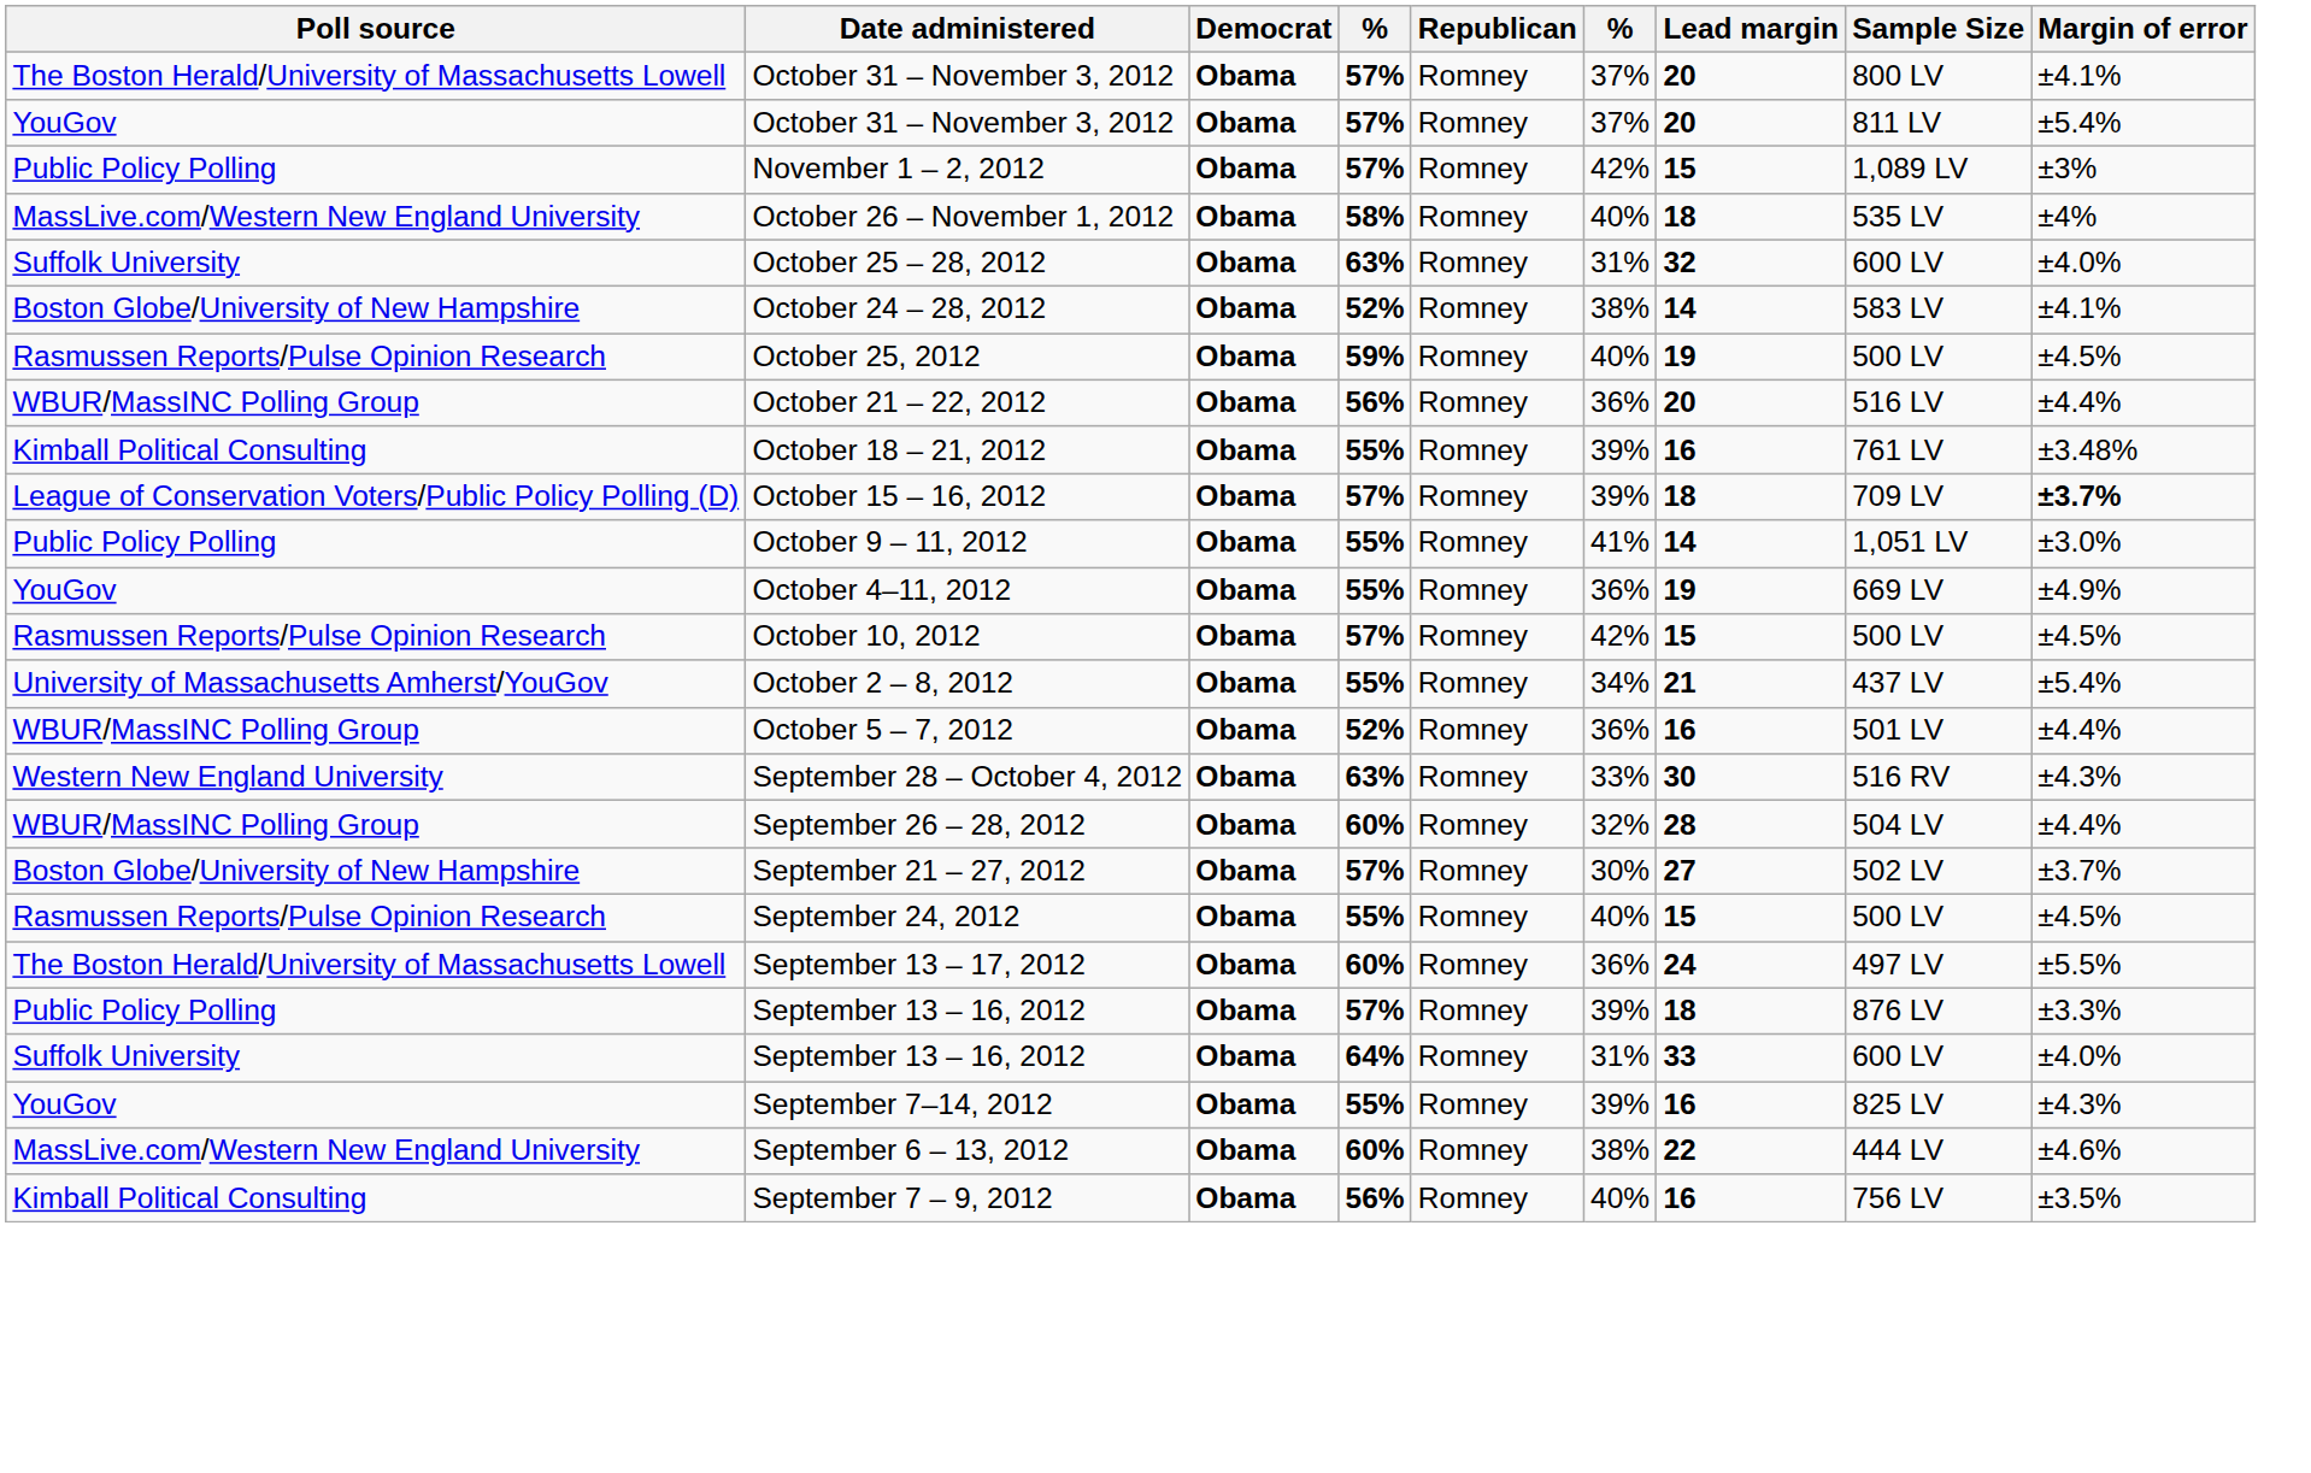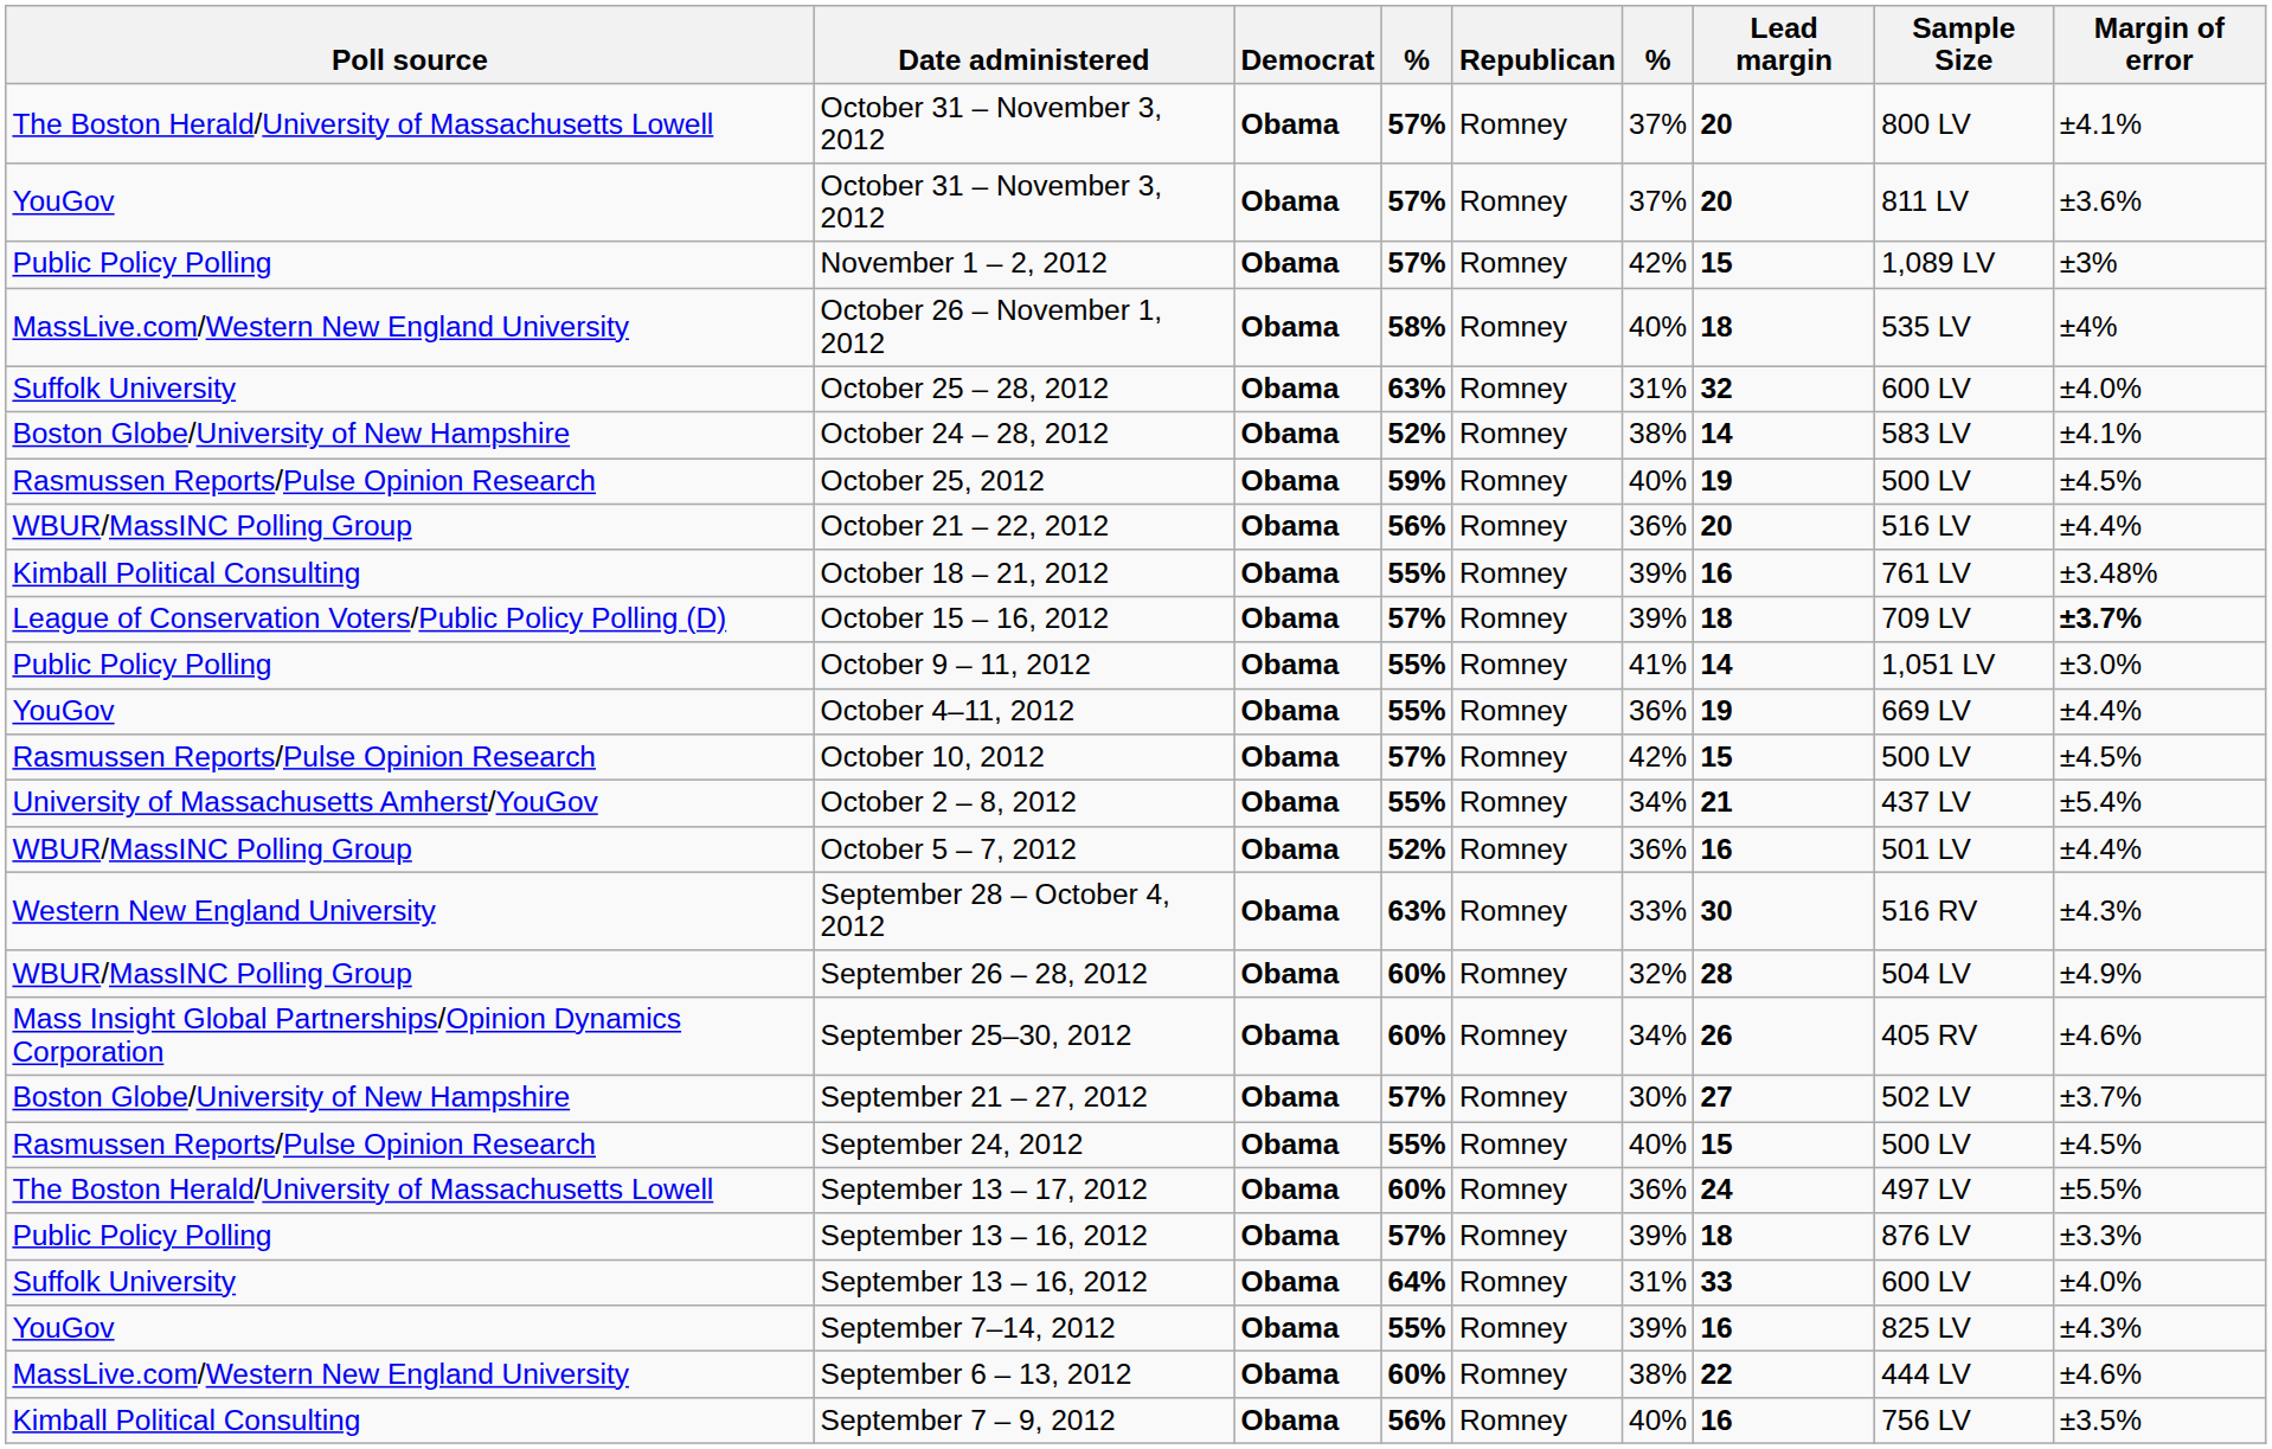 <table class="wikitable">
 <tr valign=bottom>
 <th>Poll source</th>
 <th>Date administered</th>
 <th>Democrat</th>
 <th>%</th>
 <th>Republican</th>
 <th>%</th>
 <th>Lead margin</th>
 <th>Sample Size</th>
 <th>Margin of error</th>
 </tr>
 <tr>
 <td><a href='#'>The Boston Herald</a>/<a href='#'>University of Massachusetts Lowell</a></td>
 <td>October 31 – November 3, 2012</td>
 <td><strong>Obama</strong></td>
 <td><strong>57%</strong></td>
 <td>Romney</td>
 <td>37%</td>
 <td><strong>20</strong></td>
 <td>800 LV</td>
 <td>±4.1%</td>
 </tr>
 <tr>
 <td><a href='#'>YouGov</a></td>
 <td>October 31 – November 3, 2012</td>
 <td><strong>Obama</strong></td>
 <td><strong>57%</strong></td>
 <td>Romney</td>
 <td>37%</td>
 <td><strong>20</strong></td>
 <td>811 LV</td>
-<td>±5.4%</td>
+<td>±3.6%</td>
 </tr>
 <tr>
 <td><a href='#'>Public Policy Polling</a></td>
 <td>November 1 – 2, 2012</td>
 <td><strong>Obama</strong></td>
 <td><strong>57%</strong></td>
 <td>Romney</td>
 <td>42%</td>
 <td><strong>15</strong></td>
 <td>1,089 LV</td>
 <td>±3%</td>
 </tr>
 <tr>
 <td><a href='#'>MassLive.com</a>/<a href='#'>Western New England University</a></td>
 <td>October 26 – November 1, 2012</td>
 <td><strong>Obama</strong></td>
 <td><strong>58%</strong></td>
 <td>Romney</td>
 <td>40%</td>
 <td><strong>18</strong></td>
 <td>535 LV</td>
 <td>±4%</td>
 </tr>
 <tr>
 <td><a href='#'>Suffolk University</a></td>
 <td>October 25 – 28, 2012</td>
 <td><strong>Obama</strong></td>
 <td><strong>63%</strong></td>
 <td>Romney</td>
 <td>31%</td>
 <td><strong>32</strong></td>
 <td>600 LV</td>
 <td>±4.0%</td>
 </tr>
 <tr>
 <td><a href='#'>Boston Globe</a>/<a href='#'>University of New Hampshire</a></td>
 <td>October 24 – 28, 2012</td>
 <td><strong>Obama</strong></td>
 <td><strong>52%</strong></td>
 <td>Romney</td>
 <td>38%</td>
 <td><strong>14</strong></td>
 <td>583 LV</td>
 <td>±4.1%</td>
 </tr>
 <tr>
 <td><a href='#'>Rasmussen Reports</a>/<a href='#'>Pulse Opinion Research</a></td>
 <td>October 25, 2012</td>
 <td><strong>Obama</strong></td>
 <td><strong>59%</strong></td>
 <td>Romney</td>
 <td>40%</td>
 <td><strong>19</strong></td>
 <td>500 LV</td>
 <td>±4.5%</td>
 </tr>
 <tr>
 <td><a href='#'>WBUR</a>/<a href='#'>MassINC Polling Group</a></td>
 <td>October 21 – 22, 2012</td>
 <td><strong>Obama</strong></td>
 <td><strong>56%</strong></td>
 <td>Romney</td>
 <td>36%</td>
 <td><strong>20</strong></td>
 <td>516 LV</td>
 <td>±4.4%</td>
 </tr>
 <tr>
 <td><a href='#'>Kimball Political Consulting</a></td>
 <td>October 18 – 21, 2012</td>
 <td><strong>Obama</strong></td>
 <td><strong>55%</strong></td>
 <td>Romney</td>
 <td>39%</td>
 <td><strong>16</strong></td>
 <td>761 LV</td>
 <td>±3.48%</td>
 </tr>
 <tr>
 <td><a href='#'>League of Conservation Voters</a>/<a href='#'>Public Policy Polling (D)</a></td>
 <td>October 15 – 16, 2012</td>
 <td><strong>Obama</strong></td>
 <td><strong>57%</strong></td>
 <td>Romney</td>
 <td>39%</td>
 <td><strong>18</strong></td>
 <td>709 LV</td>
 <td><strong>±3.7%</strong></td>
 </tr>
 <tr>
 <td><a href='#'>Public Policy Polling</a></td>
 <td>October 9 – 11, 2012</td>
 <td><strong>Obama</strong></td>
 <td><strong>55%</strong></td>
 <td>Romney</td>
 <td>41%</td>
 <td><strong>14</strong></td>
 <td>1,051 LV</td>
 <td>±3.0%</td>
 </tr>
 <tr>
 <td><a href='#'>YouGov</a></td>
 <td>October 4–11, 2012</td>
 <td><strong>Obama</strong></td>
 <td><strong>55%</strong></td>
 <td>Romney</td>
 <td>36%</td>
 <td><strong>19</strong></td>
 <td>669 LV</td>
-<td>±4.9%</td>
+<td>±4.4%</td>
 </tr>
 <tr>
 <td><a href='#'>Rasmussen Reports</a>/<a href='#'>Pulse Opinion Research</a></td>
 <td>October 10, 2012</td>
 <td><strong>Obama</strong></td>
 <td><strong>57%</strong></td>
 <td>Romney</td>
 <td>42%</td>
 <td><strong>15</strong></td>
 <td>500 LV</td>
 <td>±4.5%</td>
 </tr>
 <tr>
 <td><a href='#'>University of Massachusetts Amherst</a>/<a href='#'>YouGov</a></td>
 <td>October 2 – 8, 2012</td>
 <td><strong>Obama</strong></td>
 <td><strong>55%</strong></td>
 <td>Romney</td>
 <td>34%</td>
 <td><strong>21</strong></td>
 <td>437 LV</td>
 <td>±5.4%</td>
 </tr>
 <tr>
 <td><a href='#'>WBUR</a>/<a href='#'>MassINC Polling Group</a></td>
 <td>October 5 – 7, 2012</td>
 <td><strong>Obama</strong></td>
 <td><strong>52%</strong></td>
 <td>Romney</td>
 <td>36%</td>
 <td><strong>16</strong></td>
 <td>501 LV</td>
 <td>±4.4%</td>
 </tr>
 <tr>
 <td><a href='#'>Western New England University</a></td>
 <td>September 28 – October 4, 2012</td>
 <td><strong>Obama</strong></td>
 <td><strong>63%</strong></td>
 <td>Romney</td>
 <td>33%</td>
 <td><strong>30</strong></td>
 <td>516 RV</td>
 <td>±4.3%</td>
 </tr>
 <tr>
 <td><a href='#'>WBUR</a>/<a href='#'>MassINC Polling Group</a></td>
 <td>September 26 – 28, 2012</td>
 <td><strong>Obama</strong></td>
 <td><strong>60%</strong></td>
 <td>Romney</td>
 <td>32%</td>
 <td><strong>28</strong></td>
 <td>504 LV</td>
-<td>±4.4%</td>
+<td>±4.9%</td>
+</tr>
+<tr>
+<td><a href='#'>Mass Insight Global Partnerships</a>/<a href='#'>Opinion Dynamics Corporation</a></td>
+<td>September 25–30, 2012</td>
+<td><strong>Obama</strong></td>
+<td><strong>60%</strong></td>
+<td>Romney</td>
+<td>34%</td>
+<td><strong>26</strong></td>
+<td>405 RV</td>
+<td>±4.6%</td>
 </tr>
 <tr>
 <td><a href='#'>Boston Globe</a>/<a href='#'>University of New Hampshire</a></td>
 <td>September 21 – 27, 2012</td>
 <td><strong>Obama</strong></td>
 <td><strong>57%</strong></td>
 <td>Romney</td>
 <td>30%</td>
 <td><strong>27</strong></td>
 <td>502 LV</td>
 <td>±3.7%</td>
 </tr>
 <tr>
 <td><a href='#'>Rasmussen Reports</a>/<a href='#'>Pulse Opinion Research</a></td>
 <td>September 24, 2012</td>
 <td><strong>Obama</strong></td>
 <td><strong>55%</strong></td>
 <td>Romney</td>
 <td>40%</td>
 <td><strong>15</strong></td>
 <td>500 LV</td>
 <td>±4.5%</td>
 </tr>
 <tr>
 <td><a href='#'>The Boston Herald</a>/<a href='#'>University of Massachusetts Lowell</a></td>
 <td>September 13 – 17, 2012</td>
 <td><strong>Obama</strong></td>
 <td><strong>60%</strong></td>
 <td>Romney</td>
 <td>36%</td>
 <td><strong>24</strong></td>
 <td>497 LV</td>
 <td>±5.5%</td>
 </tr>
 <tr>
 <td><a href='#'>Public Policy Polling</a></td>
 <td>September 13 – 16, 2012</td>
 <td><strong>Obama</strong></td>
 <td><strong>57%</strong></td>
 <td>Romney</td>
 <td>39%</td>
 <td><strong>18</strong></td>
 <td>876 LV</td>
 <td>±3.3%</td>
 </tr>
 <tr>
 <td><a href='#'>Suffolk University</a></td>
 <td>September 13 – 16, 2012</td>
 <td><strong>Obama</strong></td>
 <td><strong>64%</strong></td>
 <td>Romney</td>
 <td>31%</td>
 <td><strong>33</strong></td>
 <td>600 LV</td>
 <td>±4.0%</td>
 </tr>
 <tr>
 <td><a href='#'>YouGov</a></td>
 <td>September 7–14, 2012</td>
 <td><strong>Obama</strong></td>
 <td><strong>55%</strong></td>
 <td>Romney</td>
 <td>39%</td>
 <td><strong>16</strong></td>
 <td>825 LV</td>
 <td>±4.3%</td>
 </tr>
 <tr>
 <td><a href='#'>MassLive.com</a>/<a href='#'>Western New England University</a></td>
 <td>September 6 – 13, 2012</td>
 <td><strong>Obama</strong></td>
 <td><strong>60%</strong></td>
 <td>Romney</td>
 <td>38%</td>
 <td><strong>22</strong></td>
 <td>444 LV</td>
 <td>±4.6%</td>
 </tr>
 <tr>
 <td><a href='#'>Kimball Political Consulting</a></td>
 <td>September 7 – 9, 2012</td>
 <td><strong>Obama</strong></td>
 <td><strong>56%</strong></td>
 <td>Romney</td>
 <td>40%</td>
 <td><strong>16</strong></td>
 <td>756 LV</td>
 <td>±3.5%</td>
 </tr>
 </table>
